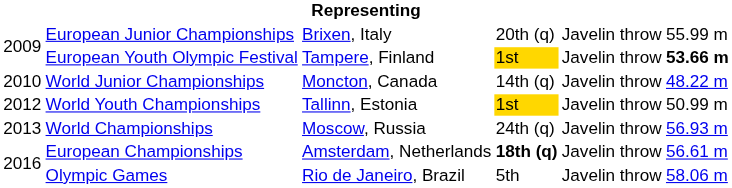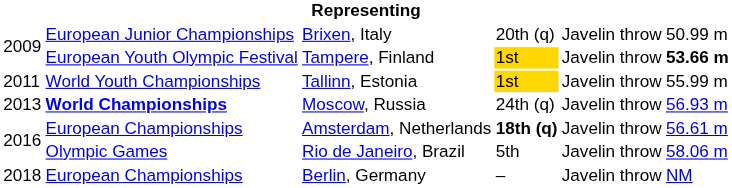 <table>
 <tr>
 <th colspan="6">Representing </th>
 </tr>
 <tr>
 <td rowspan=2>2009</td>
 <td><a href='#'>European Junior Championships</a></td>
 <td><a href='#'>Brixen</a>, Italy</td>
 <td>20th (q)</td>
 <td>Javelin throw</td>
-<td>55.99 m</td>
+<td>50.99 m</td>
 </tr>
 <tr>
 <td><a href='#'>European Youth Olympic Festival</a></td>
 <td><a href='#'>Tampere</a>, Finland</td>
 <td bgcolor=gold>1st</td>
 <td>Javelin throw</td>
 <td><strong>53.66 m</strong></td>
 </tr>
 <tr>
-<td>2010</td>
-<td><a href='#'>World Junior Championships</a></td>
-<td><a href='#'>Moncton</a>, Canada</td>
-<td>14th (q)</td>
-<td>Javelin throw</td>
-<td><a href='#'>48.22 m</a></td>
-</tr>
-<tr>
-<td>2012</td>
+<td>2011</td>
 <td><a href='#'>World Youth Championships</a></td>
 <td><a href='#'>Tallinn</a>, Estonia</td>
 <td bgcolor=gold>1st</td>
 <td>Javelin throw</td>
-<td>50.99 m</td>
+<td>55.99 m</td>
 </tr>
 <tr>
 <td>2013</td>
-<td><a href='#'>World Championships</a></td>
+<td><strong><a href='#'>World Championships</a></strong></td>
 <td><a href='#'>Moscow</a>, Russia</td>
 <td>24th (q)</td>
 <td>Javelin throw</td>
 <td><a href='#'>56.93 m</a></td>
 </tr>
 <tr>
 <td rowspan=2>2016</td>
 <td><a href='#'>European Championships</a></td>
 <td><a href='#'>Amsterdam</a>, Netherlands</td>
 <td><strong>18th (q)</strong></td>
 <td>Javelin throw</td>
 <td><a href='#'>56.61 m</a></td>
 </tr>
 <tr>
 <td><a href='#'>Olympic Games</a></td>
 <td><a href='#'>Rio de Janeiro</a>, Brazil</td>
 <td>5th</td>
 <td>Javelin throw</td>
 <td><a href='#'>58.06 m</a></td>
 </tr>
+<tr>
+<td>2018</td>
+<td><a href='#'>European Championships</a></td>
+<td><a href='#'>Berlin</a>, Germany</td>
+<td>–</td>
+<td>Javelin throw</td>
+<td><a href='#'>NM</a></td>
+</tr>
 </table>
